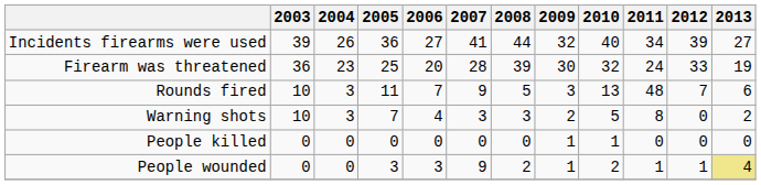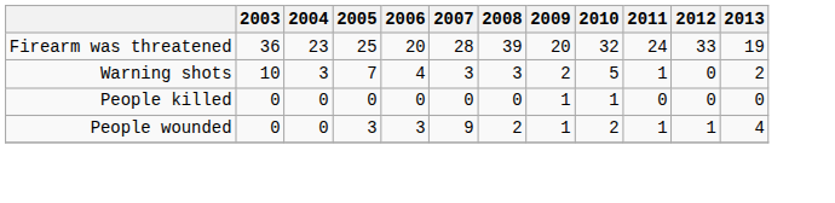 <table class="wikitable" style="text-align: right">
 <tr style="background:#ececec;">
 <th></th>
 <th>2003</th>
 <th>2004</th>
 <th>2005</th>
 <th>2006</th>
 <th>2007</th>
 <th>2008</th>
 <th>2009</th>
 <th>2010</th>
 <th>2011</th>
 <th>2012</th>
 <th>2013</th>
 </tr>
 <tr>
-<td>Incidents firearms were used</td>
-<td>39</td>
-<td>26</td>
-<td>36</td>
-<td>27</td>
-<td>41</td>
-<td>44</td>
-<td>32</td>
-<td>40</td>
-<td>34</td>
-<td>39</td>
-<td>27</td>
-</tr>
-<tr>
 <td>Firearm was threatened</td>
 <td>36</td>
 <td>23</td>
 <td>25</td>
 <td>20</td>
 <td>28</td>
 <td>39</td>
-<td>30</td>
+<td>20</td>
 <td>32</td>
 <td>24</td>
 <td>33</td>
 <td>19</td>
-</tr>
-<tr>
-<td>Rounds fired</td>
-<td>10</td>
-<td>3</td>
-<td>11</td>
-<td>7</td>
-<td>9</td>
-<td>5</td>
-<td>3</td>
-<td>13</td>
-<td>48</td>
-<td>7</td>
-<td>6</td>
 </tr>
 <tr>
 <td>Warning shots</td>
 <td>10</td>
 <td>3</td>
 <td>7</td>
 <td>4</td>
 <td>3</td>
 <td>3</td>
 <td>2</td>
 <td>5</td>
-<td>8</td>
+<td>1</td>
 <td>0</td>
 <td>2</td>
 </tr>
 <tr>
 <td>People killed</td>
 <td>0</td>
 <td>0</td>
 <td>0</td>
 <td>0</td>
 <td>0</td>
 <td>0</td>
 <td>1</td>
 <td>1</td>
 <td>0</td>
 <td>0</td>
 <td>0</td>
 </tr>
 <tr>
 <td>People wounded</td>
 <td>0</td>
 <td>0</td>
 <td>3</td>
 <td>3</td>
 <td>9</td>
 <td>2</td>
 <td>1</td>
 <td>2</td>
 <td>1</td>
 <td>1</td>
-<td style="background: khaki;">4</td>
+<td>4</td>
 </tr>
 <tr>
 </tr>
 </table>
